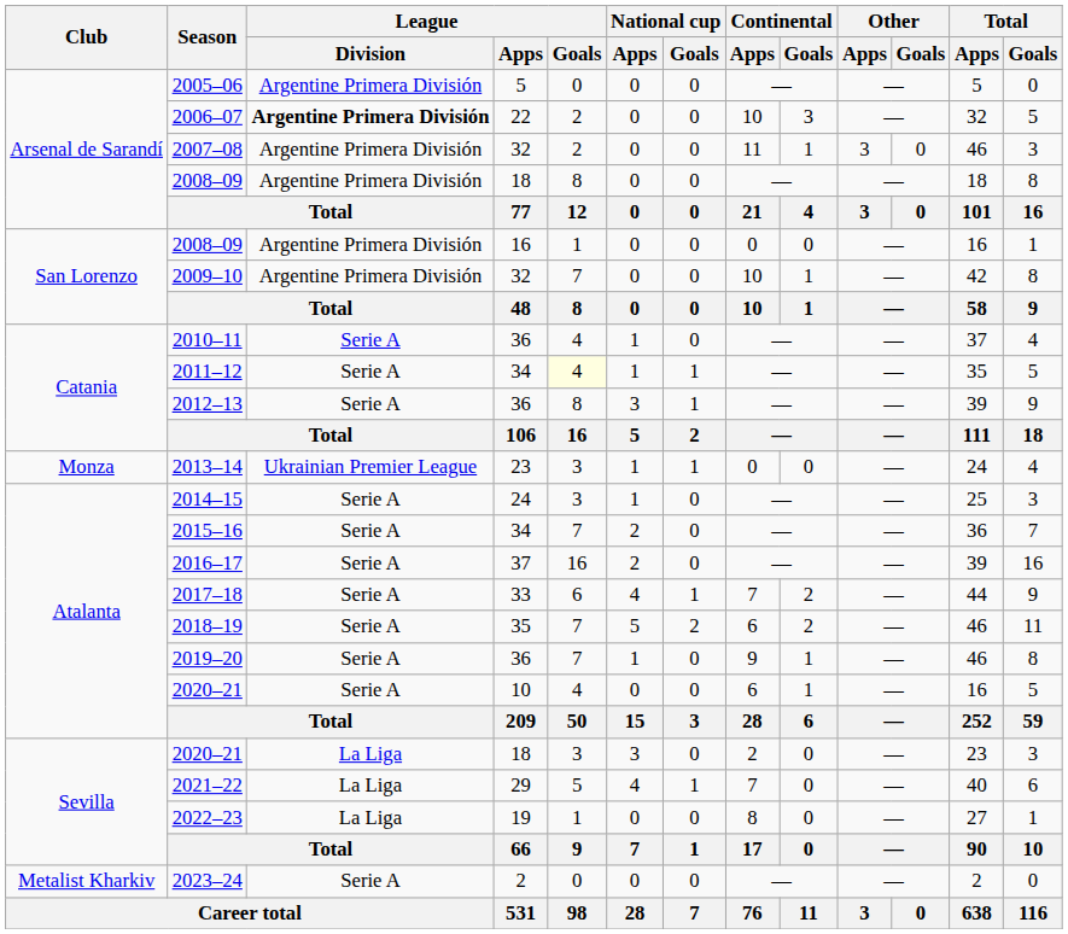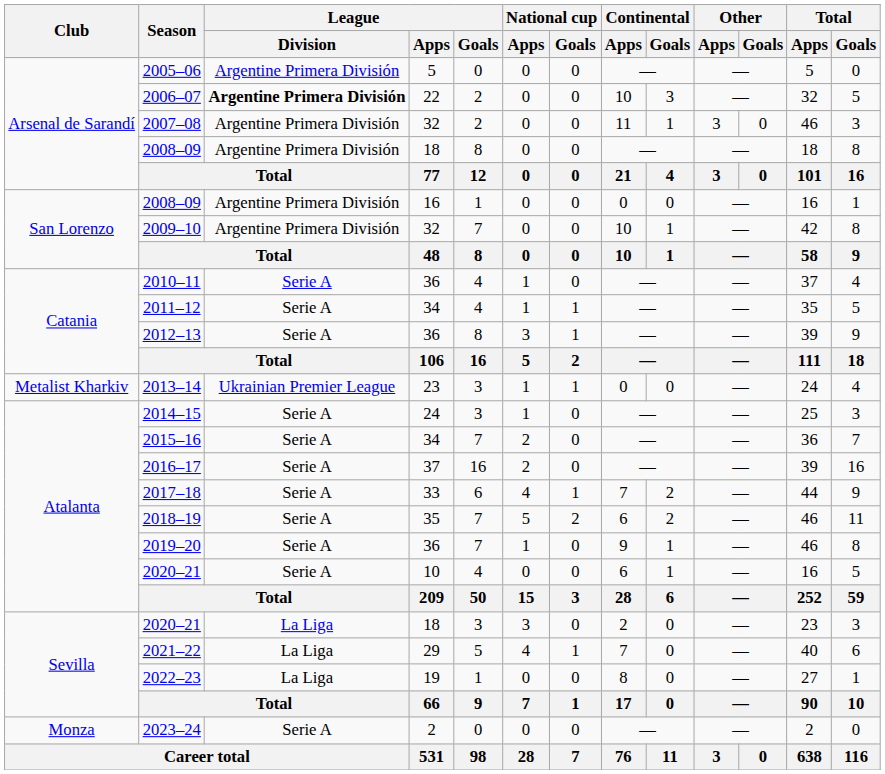 <table class="wikitable" style="text-align: center">
 <tr>
 <th rowspan="2">Club</th>
 <th rowspan="2">Season</th>
 <th colspan="3">League</th>
 <th colspan="2">National cup</th>
 <th colspan="2">Continental</th>
 <th colspan="2">Other</th>
 <th colspan="2">Total</th>
 </tr>
 <tr>
 <th>Division</th>
 <th>Apps</th>
 <th>Goals</th>
 <th>Apps</th>
 <th>Goals</th>
 <th>Apps</th>
 <th>Goals</th>
 <th>Apps</th>
 <th>Goals</th>
 <th>Apps</th>
 <th>Goals</th>
 </tr>
 <tr>
 <td rowspan="5"><a href='#'>Arsenal de Sarandí</a></td>
 <td><a href='#'>2005–06</a></td>
 <td><a href='#'>Argentine Primera División</a></td>
 <td>5</td>
 <td>0</td>
 <td>0</td>
 <td>0</td>
 <td colspan="2">—</td>
 <td colspan="2">—</td>
 <td>5</td>
 <td>0</td>
 </tr>
 <tr>
 <td><a href='#'>2006–07</a></td>
 <td><strong>Argentine Primera División</strong></td>
 <td>22</td>
 <td>2</td>
 <td>0</td>
 <td>0</td>
 <td>10</td>
 <td>3</td>
 <td colspan="2">—</td>
 <td>32</td>
 <td>5</td>
 </tr>
 <tr>
 <td><a href='#'>2007–08</a></td>
 <td>Argentine Primera División</td>
 <td>32</td>
 <td>2</td>
 <td>0</td>
 <td>0</td>
 <td>11</td>
 <td>1</td>
 <td>3</td>
 <td>0</td>
 <td>46</td>
 <td>3</td>
 </tr>
 <tr>
 <td><a href='#'>2008–09</a></td>
 <td>Argentine Primera División</td>
 <td>18</td>
 <td>8</td>
 <td>0</td>
 <td>0</td>
 <td colspan="2">—</td>
 <td colspan="2">—</td>
 <td>18</td>
 <td>8</td>
 </tr>
 <tr>
 <th colspan="2">Total</th>
 <th>77</th>
 <th>12</th>
 <th>0</th>
 <th>0</th>
 <th>21</th>
 <th>4</th>
 <th>3</th>
 <th>0</th>
 <th>101</th>
 <th>16</th>
 </tr>
 <tr>
 <td rowspan="3"><a href='#'>San Lorenzo</a></td>
 <td><a href='#'>2008–09</a></td>
 <td>Argentine Primera División</td>
 <td>16</td>
 <td>1</td>
 <td>0</td>
 <td>0</td>
 <td>0</td>
 <td>0</td>
 <td colspan="2">—</td>
 <td>16</td>
 <td>1</td>
 </tr>
 <tr>
 <td><a href='#'>2009–10</a></td>
 <td>Argentine Primera División</td>
 <td>32</td>
 <td>7</td>
 <td>0</td>
 <td>0</td>
 <td>10</td>
 <td>1</td>
 <td colspan="2">—</td>
 <td>42</td>
 <td>8</td>
 </tr>
 <tr>
 <th colspan="2">Total</th>
 <th>48</th>
 <th>8</th>
 <th>0</th>
 <th>0</th>
 <th>10</th>
 <th>1</th>
 <th colspan="2">—</th>
 <th>58</th>
 <th>9</th>
 </tr>
 <tr>
 <td rowspan="4"><a href='#'>Catania</a></td>
 <td><a href='#'>2010–11</a></td>
 <td><a href='#'>Serie A</a></td>
 <td>36</td>
 <td>4</td>
 <td>1</td>
 <td>0</td>
 <td colspan="2">—</td>
 <td colspan="2">—</td>
 <td>37</td>
 <td>4</td>
 </tr>
 <tr>
 <td><a href='#'>2011–12</a></td>
 <td>Serie A</td>
 <td>34</td>
-<td style="background: lightyellow;">4</td>
+<td>4</td>
 <td>1</td>
 <td>1</td>
 <td colspan="2">—</td>
 <td colspan="2">—</td>
 <td>35</td>
 <td>5</td>
 </tr>
 <tr>
 <td><a href='#'>2012–13</a></td>
 <td>Serie A</td>
 <td>36</td>
 <td>8</td>
 <td>3</td>
 <td>1</td>
 <td colspan="2">—</td>
 <td colspan="2">—</td>
 <td>39</td>
 <td>9</td>
 </tr>
 <tr>
 <th colspan="2">Total</th>
 <th>106</th>
 <th>16</th>
 <th>5</th>
 <th>2</th>
 <th colspan="2">—</th>
 <th colspan="2">—</th>
 <th>111</th>
 <th>18</th>
 </tr>
 <tr>
-<td><a href='#'>Monza</a></td>
+<td><a href='#'>Metalist Kharkiv</a></td>
 <td><a href='#'>2013–14</a></td>
 <td><a href='#'>Ukrainian Premier League</a></td>
 <td>23</td>
 <td>3</td>
 <td>1</td>
 <td>1</td>
 <td>0</td>
 <td>0</td>
 <td colspan="2">—</td>
 <td>24</td>
 <td>4</td>
 </tr>
 <tr>
 <td rowspan="8"><a href='#'>Atalanta</a></td>
 <td><a href='#'>2014–15</a></td>
 <td>Serie A</td>
 <td>24</td>
 <td>3</td>
 <td>1</td>
 <td>0</td>
 <td colspan="2">—</td>
 <td colspan="2">—</td>
 <td>25</td>
 <td>3</td>
 </tr>
 <tr>
 <td><a href='#'>2015–16</a></td>
 <td>Serie A</td>
 <td>34</td>
 <td>7</td>
 <td>2</td>
 <td>0</td>
 <td colspan="2">—</td>
 <td colspan="2">—</td>
 <td>36</td>
 <td>7</td>
 </tr>
 <tr>
 <td><a href='#'>2016–17</a></td>
 <td>Serie A</td>
 <td>37</td>
 <td>16</td>
 <td>2</td>
 <td>0</td>
 <td colspan="2">—</td>
 <td colspan="2">—</td>
 <td>39</td>
 <td>16</td>
 </tr>
 <tr>
 <td><a href='#'>2017–18</a></td>
 <td>Serie A</td>
 <td>33</td>
 <td>6</td>
 <td>4</td>
 <td>1</td>
 <td>7</td>
 <td>2</td>
 <td colspan="2">—</td>
 <td>44</td>
 <td>9</td>
 </tr>
 <tr>
 <td><a href='#'>2018–19</a></td>
 <td>Serie A</td>
 <td>35</td>
 <td>7</td>
 <td>5</td>
 <td>2</td>
 <td>6</td>
 <td>2</td>
 <td colspan="2">—</td>
 <td>46</td>
 <td>11</td>
 </tr>
 <tr>
 <td><a href='#'>2019–20</a></td>
 <td>Serie A</td>
 <td>36</td>
 <td>7</td>
 <td>1</td>
 <td>0</td>
 <td>9</td>
 <td>1</td>
 <td colspan="2">—</td>
 <td>46</td>
 <td>8</td>
 </tr>
 <tr>
 <td><a href='#'>2020–21</a></td>
 <td>Serie A</td>
 <td>10</td>
 <td>4</td>
 <td>0</td>
 <td>0</td>
 <td>6</td>
 <td>1</td>
 <td colspan="2">—</td>
 <td>16</td>
 <td>5</td>
 </tr>
 <tr>
 <th colspan="2">Total</th>
 <th>209</th>
 <th>50</th>
 <th>15</th>
 <th>3</th>
 <th>28</th>
 <th>6</th>
 <th colspan="2">—</th>
 <th>252</th>
 <th>59</th>
 </tr>
 <tr>
 <td rowspan="4"><a href='#'>Sevilla</a></td>
 <td><a href='#'>2020–21</a></td>
 <td><a href='#'>La Liga</a></td>
 <td>18</td>
 <td>3</td>
 <td>3</td>
 <td>0</td>
 <td>2</td>
 <td>0</td>
 <td colspan="2">—</td>
 <td>23</td>
 <td>3</td>
 </tr>
 <tr>
 <td><a href='#'>2021–22</a></td>
 <td>La Liga</td>
 <td>29</td>
 <td>5</td>
 <td>4</td>
 <td>1</td>
 <td>7</td>
 <td>0</td>
 <td colspan="2">—</td>
 <td>40</td>
 <td>6</td>
 </tr>
 <tr>
 <td><a href='#'>2022–23</a></td>
 <td>La Liga</td>
 <td>19</td>
 <td>1</td>
 <td>0</td>
 <td>0</td>
 <td>8</td>
 <td>0</td>
 <td colspan="2">—</td>
 <td>27</td>
 <td>1</td>
 </tr>
 <tr>
 <th colspan="2">Total</th>
 <th>66</th>
 <th>9</th>
 <th>7</th>
 <th>1</th>
 <th>17</th>
 <th>0</th>
 <th colspan="2">—</th>
 <th>90</th>
 <th>10</th>
 </tr>
 <tr>
-<td><a href='#'>Metalist Kharkiv</a></td>
+<td><a href='#'>Monza</a></td>
 <td><a href='#'>2023–24</a></td>
 <td>Serie A</td>
 <td>2</td>
 <td>0</td>
 <td>0</td>
 <td>0</td>
 <td colspan="2">—</td>
 <td colspan="2">—</td>
 <td>2</td>
 <td>0</td>
 </tr>
 <tr>
 <th colspan="3">Career total</th>
 <th>531</th>
 <th>98</th>
 <th>28</th>
 <th>7</th>
 <th>76</th>
 <th>11</th>
 <th>3</th>
 <th>0</th>
 <th>638</th>
 <th>116</th>
 </tr>
 </table>
